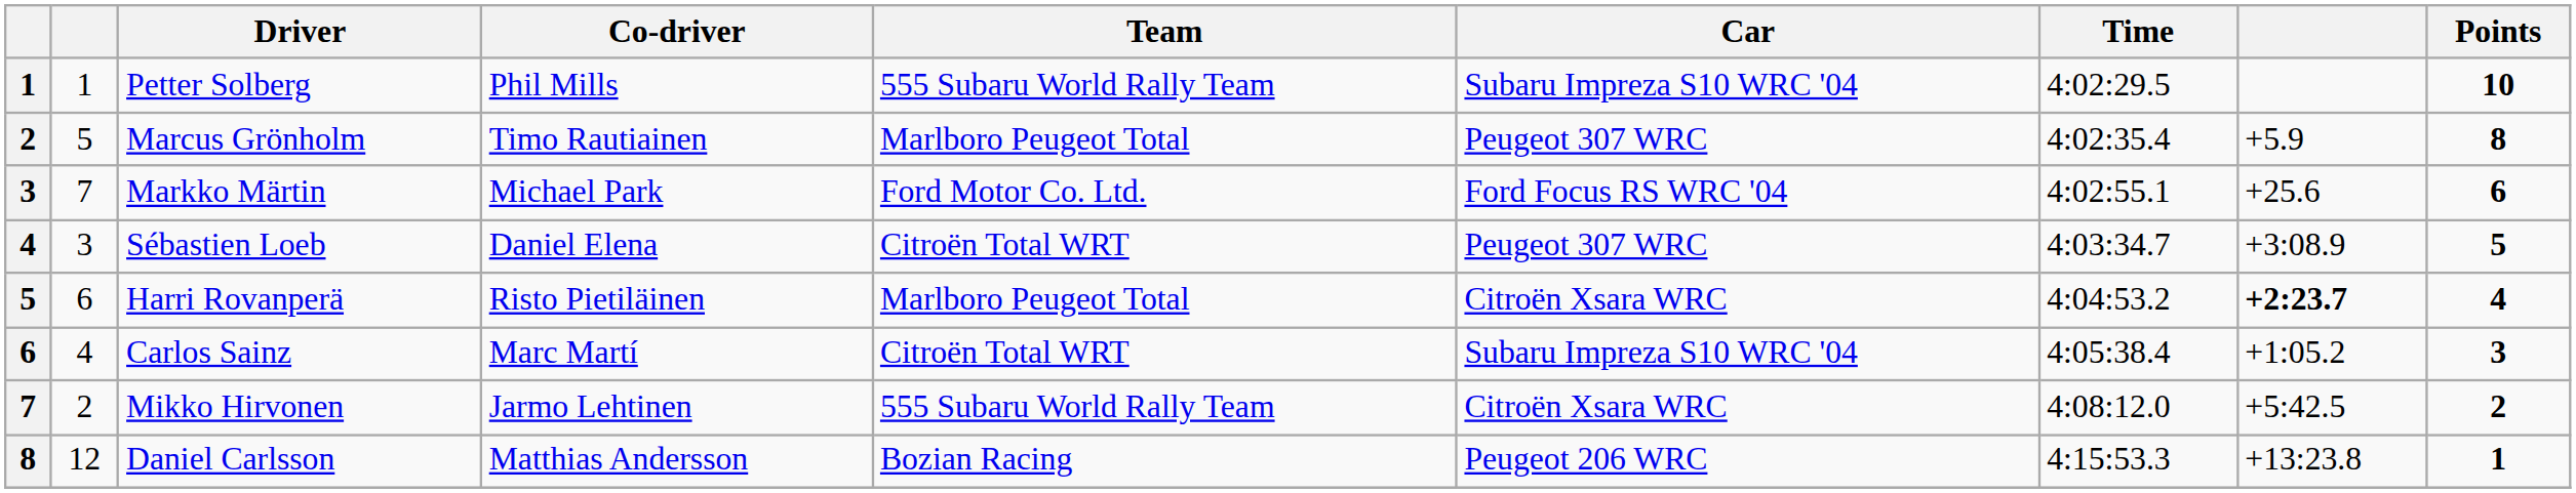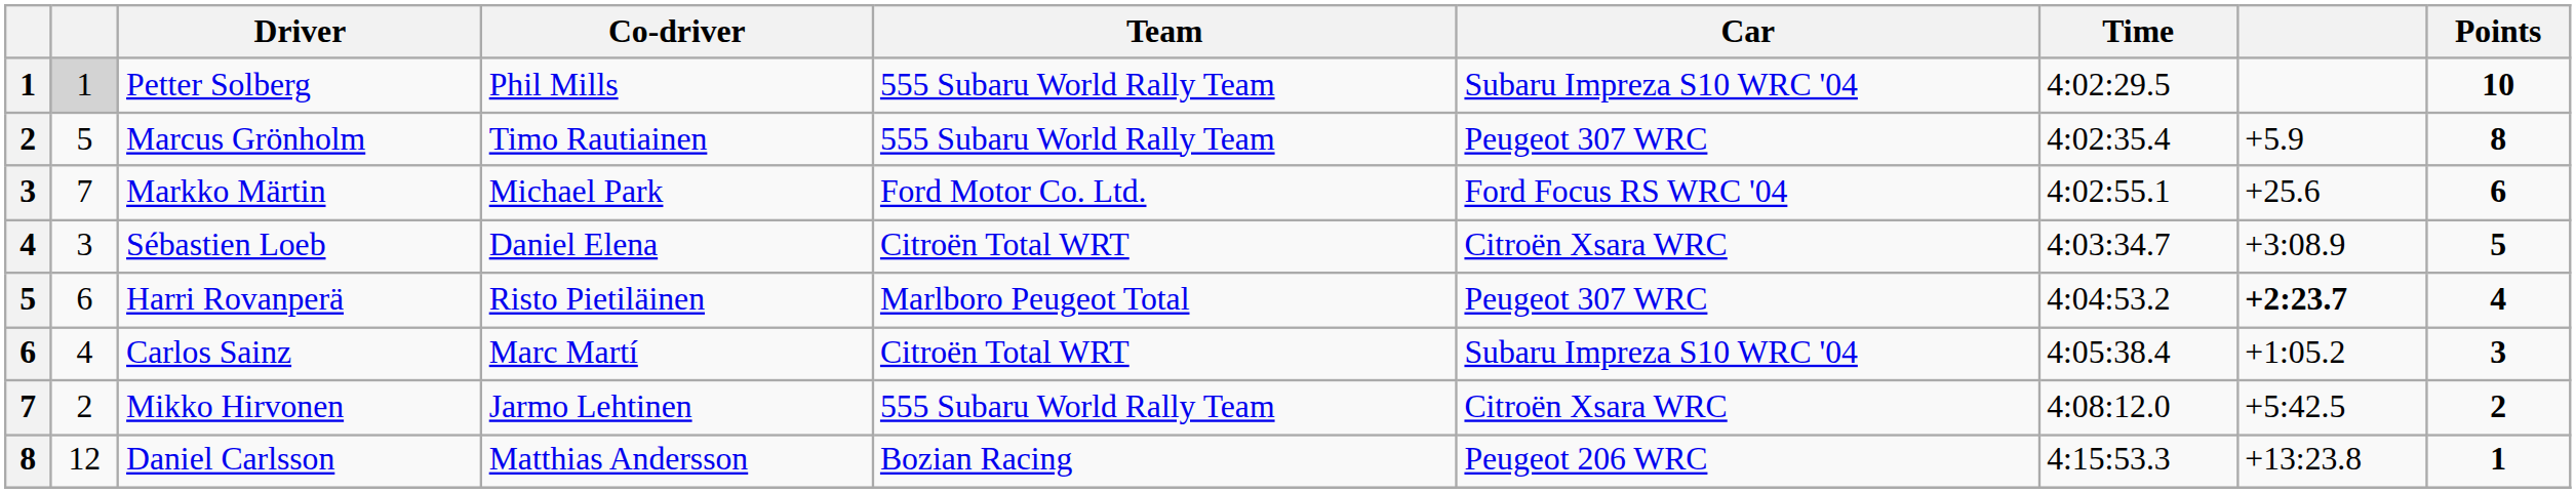 <table class="wikitable" width=85% style="font-size: 85%;">
 <tr>
 <th></th>
 <th></th>
 <th>Driver</th>
 <th>Co-driver</th>
 <th>Team</th>
 <th>Car</th>
 <th>Time</th>
 <th></th>
 <th>Points</th>
 </tr>
 <tr>
 <th>1</th>
-<td align="center">1</td>
+<td align="center" style="background: lightgrey;">1</td>
 <td> <a href='#'>Petter Solberg</a></td>
 <td> <a href='#'>Phil Mills</a></td>
 <td> <a href='#'>555 Subaru World Rally Team</a></td>
 <td><a href='#'>Subaru Impreza S10 WRC '04</a></td>
 <td>4:02:29.5</td>
 <td></td>
 <td align="center"><strong>10</strong></td>
 </tr>
 <tr>
 <th>2</th>
 <td align="center">5</td>
 <td> <a href='#'>Marcus Grönholm</a></td>
 <td> <a href='#'>Timo Rautiainen</a></td>
-<td> <a href='#'>Marlboro Peugeot Total</a></td>
+<td> <a href='#'>555 Subaru World Rally Team</a></td>
 <td><a href='#'>Peugeot 307 WRC</a></td>
 <td>4:02:35.4</td>
 <td>+5.9</td>
 <td align="center"><strong>8</strong></td>
 </tr>
 <tr>
 <th>3</th>
 <td align="center">7</td>
 <td> <a href='#'>Markko Märtin</a></td>
 <td> <a href='#'>Michael Park</a></td>
 <td> <a href='#'>Ford Motor Co. Ltd.</a></td>
 <td><a href='#'>Ford Focus RS WRC '04</a></td>
 <td>4:02:55.1</td>
 <td>+25.6</td>
 <td align="center"><strong>6</strong></td>
 </tr>
 <tr>
 <th>4</th>
 <td align="center">3</td>
 <td> <a href='#'>Sébastien Loeb</a></td>
 <td> <a href='#'>Daniel Elena</a></td>
 <td> <a href='#'>Citroën Total WRT</a></td>
-<td><a href='#'>Peugeot 307 WRC</a></td>
+<td><a href='#'>Citroën Xsara WRC</a></td>
 <td>4:03:34.7</td>
 <td>+3:08.9</td>
 <td align="center"><strong>5</strong></td>
 </tr>
 <tr>
 <th>5</th>
 <td align="center">6</td>
 <td> <a href='#'>Harri Rovanperä</a></td>
 <td> <a href='#'>Risto Pietiläinen</a></td>
 <td> <a href='#'>Marlboro Peugeot Total</a></td>
-<td><a href='#'>Citroën Xsara WRC</a></td>
+<td><a href='#'>Peugeot 307 WRC</a></td>
 <td>4:04:53.2</td>
 <td><strong>+2:23.7</strong></td>
 <td align="center"><strong>4</strong></td>
 </tr>
 <tr>
 <th>6</th>
 <td align="center">4</td>
 <td> <a href='#'>Carlos Sainz</a></td>
 <td> <a href='#'>Marc Martí</a></td>
 <td> <a href='#'>Citroën Total WRT</a></td>
 <td><a href='#'>Subaru Impreza S10 WRC '04</a></td>
 <td>4:05:38.4</td>
 <td>+1:05.2</td>
 <td align="center"><strong>3</strong></td>
 </tr>
 <tr>
 <th>7</th>
 <td align="center">2</td>
 <td> <a href='#'>Mikko Hirvonen</a></td>
 <td> <a href='#'>Jarmo Lehtinen</a></td>
 <td> <a href='#'>555 Subaru World Rally Team</a></td>
 <td><a href='#'>Citroën Xsara WRC</a></td>
 <td>4:08:12.0</td>
 <td>+5:42.5</td>
 <td align="center"><strong>2</strong></td>
 </tr>
 <tr>
 <th>8</th>
 <td align="center">12</td>
 <td> <a href='#'>Daniel Carlsson</a></td>
 <td> <a href='#'>Matthias Andersson</a></td>
 <td> <a href='#'>Bozian Racing</a></td>
 <td><a href='#'>Peugeot 206 WRC</a></td>
 <td>4:15:53.3</td>
 <td>+13:23.8</td>
 <td align="center"><strong>1</strong></td>
 </tr>
 <tr>
 </tr>
 </table>
